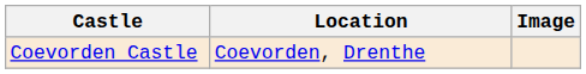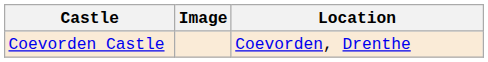 <table class="wikitable">
 <tr>
 <th style="width:10em;">Castle</th>
+<th>Image</th>
 <th style="width:15em;">Location</th>
-<th>Image</th>
 </tr>
 <tr bgcolor="#FAEBD7">
 <td><a href='#'>Coevorden Castle</a></td>
+<td></td>
 <td><a href='#'>Coevorden</a>, <a href='#'>Drenthe</a></td>
-<td></td>
 </tr>
 </table>
